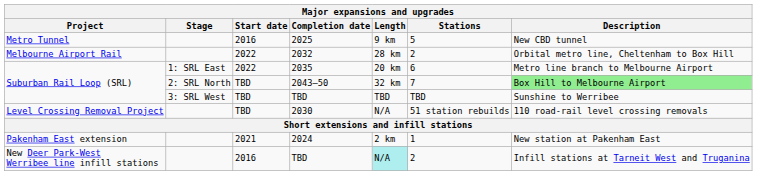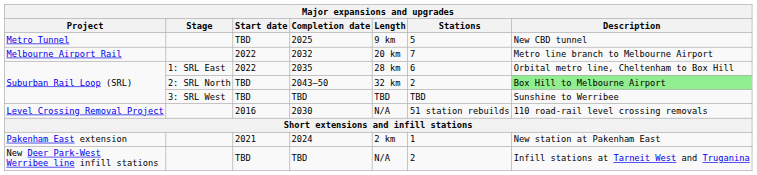 <table class="wikitable">
 <tr>
 <th colspan="7">Major expansions and upgrades</th>
 </tr>
 <tr>
 <th>Project</th>
 <th>Stage</th>
 <th>Start date</th>
 <th>Completion date</th>
 <th>Length</th>
 <th>Stations</th>
 <th>Description</th>
 </tr>
 <tr>
 <td><a href='#'>Metro Tunnel</a></td>
 <td></td>
-<td>2016</td>
+<td>TBD</td>
 <td>2025</td>
 <td>9 km</td>
 <td>5</td>
 <td>New CBD tunnel</td>
 </tr>
 <tr>
 <td><a href='#'>Melbourne Airport Rail</a></td>
 <td></td>
 <td>2022</td>
 <td>2032</td>
-<td>28 km</td>
-<td>2</td>
-<td>Orbital metro line, Cheltenham to Box Hill</td>
+<td>20 km</td>
+<td>7</td>
+<td>Metro line branch to Melbourne Airport</td>
 </tr>
 <tr>
 <td rowspan="3"><a href='#'>Suburban Rail Loop</a> (SRL)</td>
 <td>1: SRL East</td>
 <td>2022</td>
 <td>2035</td>
-<td>20 km</td>
+<td>28 km</td>
 <td>6</td>
-<td>Metro line branch to Melbourne Airport</td>
+<td>Orbital metro line, Cheltenham to Box Hill</td>
 </tr>
 <tr>
 <td>2: SRL North</td>
 <td>TBD</td>
 <td>2043–50</td>
 <td>32 km</td>
-<td>7</td>
+<td>2</td>
 <td style="background: lightgreen;">Box Hill to Melbourne Airport</td>
 </tr>
 <tr>
 <td>3: SRL West</td>
 <td>TBD</td>
 <td>TBD</td>
 <td>TBD</td>
 <td>TBD</td>
 <td>Sunshine to Werribee</td>
 </tr>
 <tr>
 <td><a href='#'>Level Crossing Removal Project</a></td>
 <td></td>
-<td>TBD</td>
+<td>2016</td>
 <td>2030</td>
 <td>N/A</td>
 <td>51 station rebuilds</td>
 <td>110 road-rail level crossing removals</td>
 </tr>
 <tr>
 <th colspan="7">Short extensions and infill stations</th>
 </tr>
 <tr>
 <td><a href='#'>Pakenham East</a> extension</td>
 <td></td>
 <td>2021</td>
 <td>2024</td>
 <td>2 km</td>
 <td>1</td>
 <td>New station at Pakenham East</td>
 </tr>
 <tr>
 <td>New <a href='#'>Deer Park-West</a><br><a href='#'>Werribee line</a> infill stations</td>
 <td></td>
-<td>2016</td>
 <td>TBD</td>
-<td style="background: paleturquoise;">N/A</td>
+<td>TBD</td>
+<td>N/A</td>
 <td>2</td>
 <td>Infill stations at <a href='#'>Tarneit West</a> and <a href='#'>Truganina</a></td>
 </tr>
 </table>
